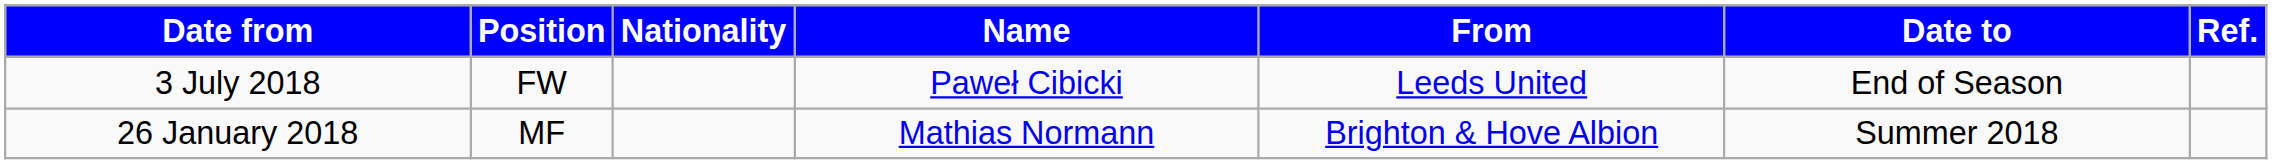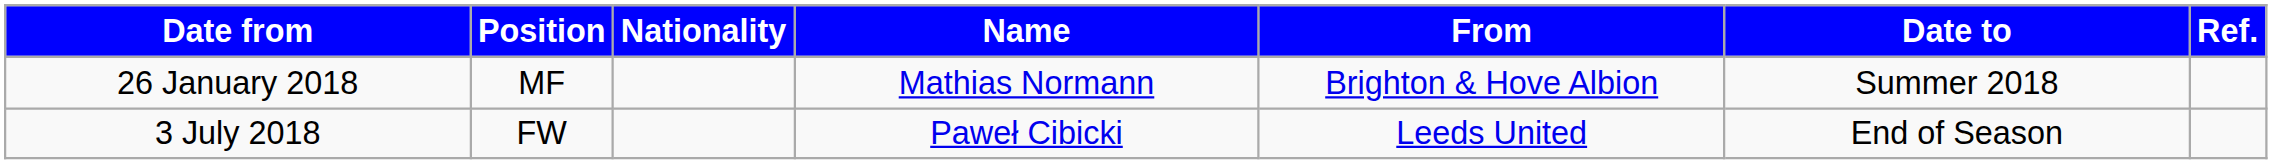 <table class="wikitable" style="text-align:center; font-size:90%; ">
 <tr>
 <th style="background:#00f; color:white; width:200px;">Date from</th>
 <th style="background:#00f; color:white; width:50px;">Position</th>
 <th style="background:#00f; color:white; width:50px;">Nationality</th>
 <th style="background:#00f; color:white; width:200px;">Name</th>
 <th style="background:#00f; color:white; width:200px;">From</th>
 <th style="background:#00f; color:white; width:200px;">Date to</th>
 <th style="background:#00f; color:white; width:25px;">Ref.</th>
 </tr>
 <tr>
+<td>26 January 2018</td>
+<td>MF</td>
+<td></td>
+<td><a href='#'>Mathias Normann</a></td>
+<td><a href='#'>Brighton & Hove Albion</a></td>
+<td>Summer 2018</td>
+<td></td>
+</tr>
+<tr>
 <td>3 July 2018</td>
 <td>FW</td>
 <td></td>
 <td><a href='#'>Paweł Cibicki</a></td>
 <td><a href='#'>Leeds United</a></td>
 <td>End of Season</td>
 <td></td>
 </tr>
-<tr>
-<td>26 January 2018</td>
-<td>MF</td>
-<td></td>
-<td><a href='#'>Mathias Normann</a></td>
-<td><a href='#'>Brighton & Hove Albion</a></td>
-<td>Summer 2018</td>
-<td></td>
-</tr>
 </table>
